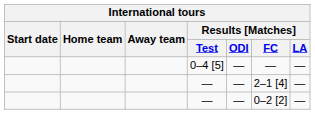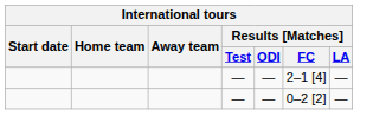 <table class="wikitable">
 <tr>
 <th colspan="7">International tours</th>
 </tr>
 <tr>
 <th rowspan="2">Start date</th>
 <th rowspan="2">Home team</th>
 <th rowspan="2">Away team</th>
 <th colspan="4">Results [Matches]</th>
 </tr>
 <tr>
 <th><a href='#'>Test</a></th>
 <th><a href='#'>ODI</a></th>
 <th><a href='#'>FC</a></th>
 <th><a href='#'>LA</a></th>
 </tr>
 <tr>
 <td><a href='#'></a></td>
 <td></td>
 <td></td>
-<td>0–4 [5]</td>
-<td ; style="text-align:center">—</td>
-<td ; style="text-align:center">—</td>
-<td ; style="text-align:center">—</td>
-</tr>
-<tr>
-<td><a href='#'></a></td>
-<td></td>
-<td></td>
 <td ; style="text-align:center">—</td>
 <td ; style="text-align:center">—</td>
 <td>2–1 [4]</td>
 <td ; style="text-align:center">—</td>
 </tr>
 <tr>
 <td><a href='#'></a></td>
 <td></td>
 <td></td>
 <td ; style="text-align:center">—</td>
 <td ; style="text-align:center">—</td>
 <td>0–2 [2]</td>
 <td ; style="text-align:center">—</td>
 </tr>
 </table>
